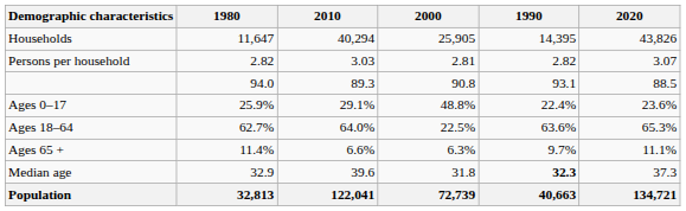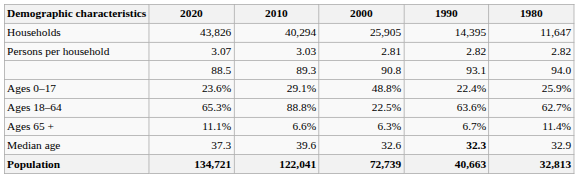 <table class="wikitable" style="font-size: 90%; text-align: right;">
 <tr>
 <th>Demographic characteristics</th>
-<th style="width: 7em;">1980</th>
+<th style="width: 7em;">2020</th>
 <th style="width: 7em;">2010</th>
 <th style="width: 7em;">2000</th>
 <th style="width: 7em;">1990</th>
-<th style="width: 7em;">2020</th>
+<th style="width: 7em;">1980</th>
 </tr>
 <tr>
 <td style="text-align:left">Households</td>
-<td>11,647</td>
+<td>43,826</td>
 <td>40,294</td>
 <td>25,905</td>
 <td>14,395</td>
-<td>43,826</td>
+<td>11,647</td>
 </tr>
 <tr>
 <td style="text-align:left">Persons per household</td>
-<td>2.82</td>
+<td>3.07</td>
 <td>3.03</td>
 <td>2.81</td>
 <td>2.82</td>
-<td>3.07</td>
+<td>2.82</td>
 </tr>
 <tr>
 <td style="text-align:left"></td>
-<td>94.0</td>
+<td>88.5</td>
 <td>89.3</td>
 <td>90.8</td>
 <td>93.1</td>
-<td>88.5</td>
+<td>94.0</td>
 </tr>
 <tr>
 <td style="text-align:left">Ages 0–17</td>
-<td>25.9%</td>
+<td>23.6%</td>
 <td>29.1%</td>
 <td>48.8%</td>
 <td>22.4%</td>
-<td>23.6%</td>
+<td>25.9%</td>
 </tr>
 <tr>
 <td style="text-align:left">Ages 18–64</td>
-<td>62.7%</td>
-<td>64.0%</td>
+<td>65.3%</td>
+<td>88.8%</td>
 <td>22.5%</td>
 <td>63.6%</td>
-<td>65.3%</td>
+<td>62.7%</td>
 </tr>
 <tr>
 <td style="text-align:left">Ages 65 +</td>
-<td>11.4%</td>
+<td>11.1%</td>
 <td>6.6%</td>
 <td>6.3%</td>
-<td>9.7%</td>
-<td>11.1%</td>
+<td>6.7%</td>
+<td>11.4%</td>
 </tr>
 <tr>
 <td style="text-align:left">Median age</td>
+<td>37.3</td>
+<td>39.6</td>
+<td>32.6</td>
+<td><strong>32.3</strong></td>
 <td>32.9</td>
-<td>39.6</td>
-<td>31.8</td>
-<td><strong>32.3</strong></td>
-<td>37.3</td>
 </tr>
 <tr>
 <th style="text-align:left">Population</th>
-<th style="text-align:right">32,813</th>
+<th style="text-align:right">134,721</th>
 <th style="text-align:right">122,041</th>
 <th style="text-align:right">72,739</th>
 <th style="text-align:right">40,663</th>
-<th style="text-align:right">134,721</th>
+<th style="text-align:right">32,813</th>
 </tr>
 </table>
